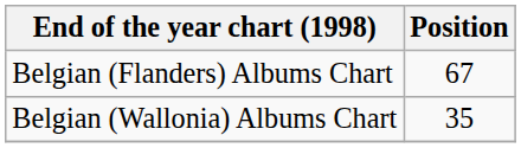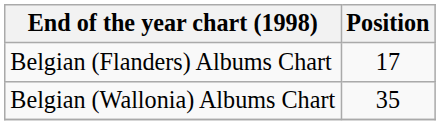 <table class="wikitable sortable">
 <tr>
 <th align="left">End of the year chart (1998)</th>
 <th align="center">Position</th>
 </tr>
 <tr>
 <td align="left">Belgian (Flanders) Albums Chart</td>
-<td align="center">67</td>
+<td align="center">17</td>
 </tr>
 <tr>
 <td align="left">Belgian (Wallonia) Albums Chart</td>
 <td align="center">35</td>
 </tr>
 <tr>
 </tr>
 </table>
